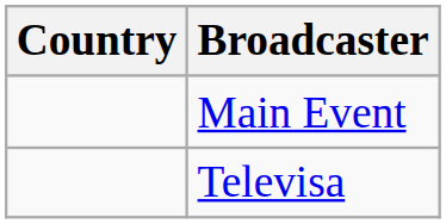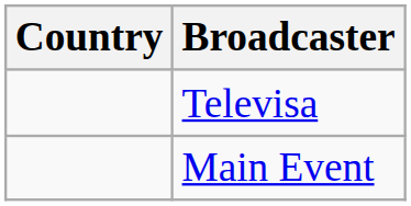 <table class="wikitable">
 <tr>
 <th align=center>Country</th>
 <th align=center>Broadcaster</th>
 </tr>
 <tr>
 <td></td>
-<td><a href='#'>Main Event</a></td>
+<td><a href='#'>Televisa</a></td>
 </tr>
 <tr>
 <td></td>
-<td><a href='#'>Televisa</a></td>
+<td><a href='#'>Main Event</a></td>
 </tr>
 </table>
